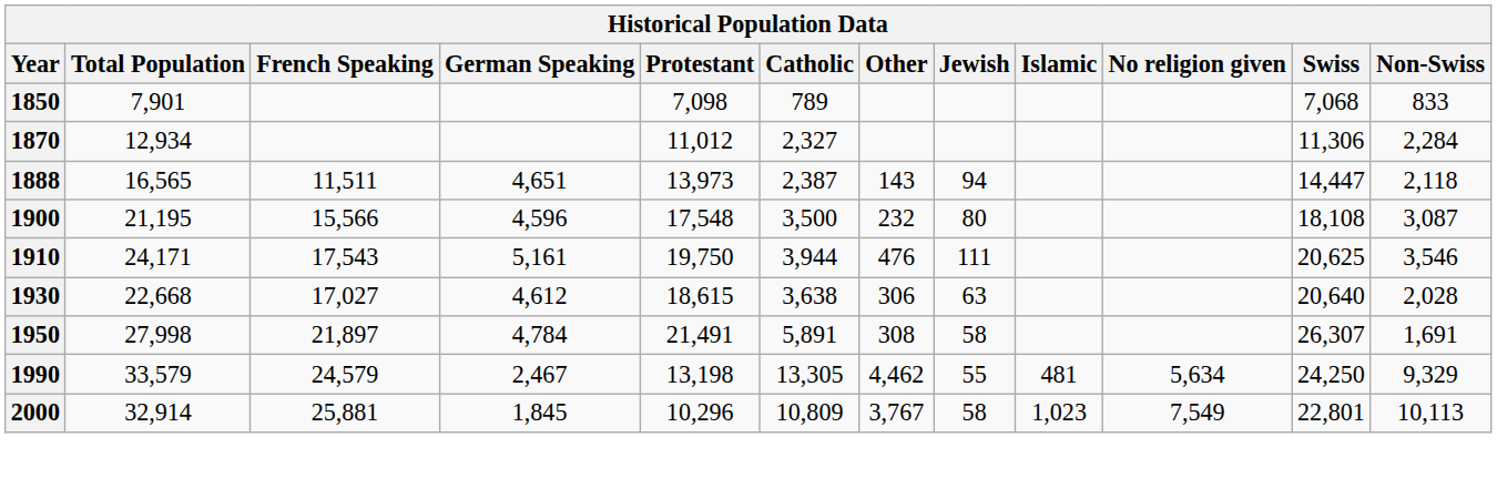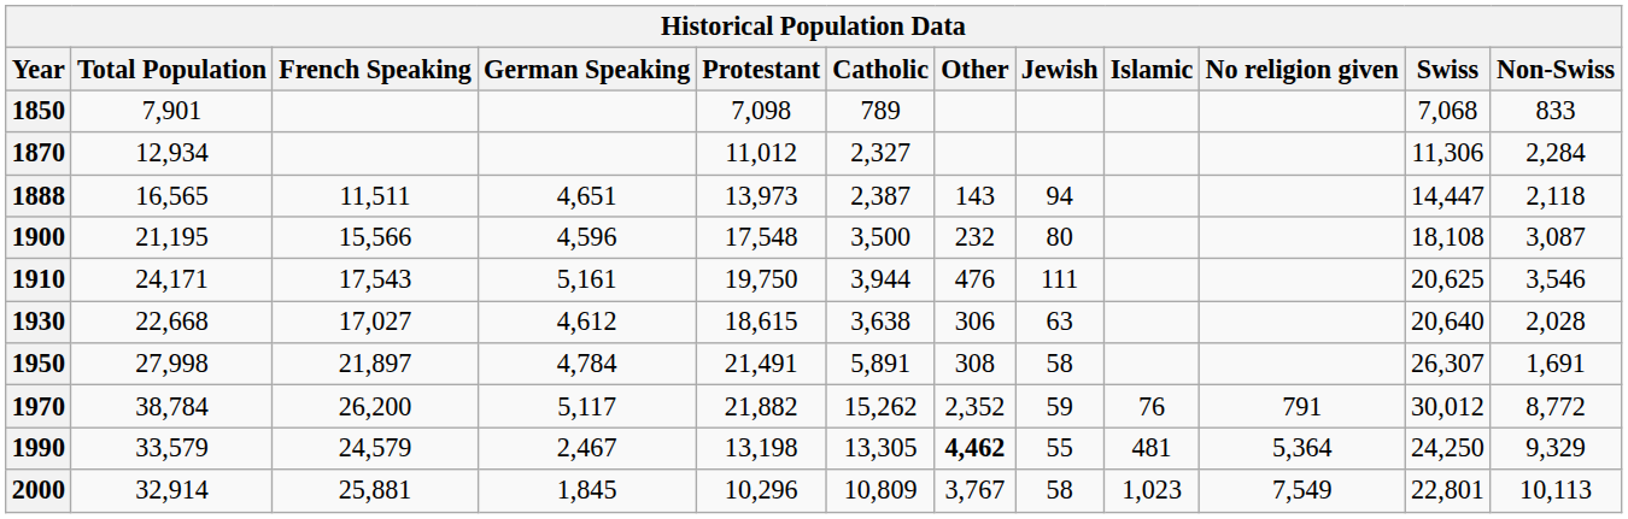 <table class="wikitable collapsible collapsed">
 <tr>
 <th colspan="12">Historical Population Data</th>
 </tr>
 <tr>
 <th>Year</th>
 <th>Total Population</th>
 <th>French Speaking</th>
 <th>German Speaking</th>
 <th>Protestant</th>
 <th>Catholic</th>
 <th>Other</th>
 <th>Jewish</th>
 <th>Islamic</th>
 <th>No religion given</th>
 <th>Swiss</th>
 <th>Non-Swiss</th>
 </tr>
 <tr>
 <th scope="row">1850</th>
 <td style="text-align:center;">7,901</td>
 <td style="text-align:center;"></td>
 <td style="text-align:center;"></td>
 <td style="text-align:center;">7,098</td>
 <td style="text-align:center;">789</td>
 <td style="text-align:center;"></td>
 <td style="text-align:center;"></td>
 <td style="text-align:center;"></td>
 <td style="text-align:center;"></td>
 <td style="text-align:center;">7,068</td>
 <td style="text-align:center;">833</td>
 </tr>
 <tr>
 <th scope="row">1870</th>
 <td style="text-align:center;">12,934</td>
 <td style="text-align:center;"></td>
 <td style="text-align:center;"></td>
 <td style="text-align:center;">11,012</td>
 <td style="text-align:center;">2,327</td>
 <td style="text-align:center;"></td>
 <td style="text-align:center;"></td>
 <td style="text-align:center;"></td>
 <td style="text-align:center;"></td>
 <td style="text-align:center;">11,306</td>
 <td style="text-align:center;">2,284</td>
 </tr>
 <tr>
 <th scope="row">1888</th>
 <td style="text-align:center;">16,565</td>
 <td style="text-align:center;">11,511</td>
 <td style="text-align:center;">4,651</td>
 <td style="text-align:center;">13,973</td>
 <td style="text-align:center;">2,387</td>
 <td style="text-align:center;">143</td>
 <td style="text-align:center;">94</td>
 <td style="text-align:center;"></td>
 <td style="text-align:center;"></td>
 <td style="text-align:center;">14,447</td>
 <td style="text-align:center;">2,118</td>
 </tr>
 <tr>
 <th scope="row">1900</th>
 <td style="text-align:center;">21,195</td>
 <td style="text-align:center;">15,566</td>
 <td style="text-align:center;">4,596</td>
 <td style="text-align:center;">17,548</td>
 <td style="text-align:center;">3,500</td>
 <td style="text-align:center;">232</td>
 <td style="text-align:center;">80</td>
 <td style="text-align:center;"></td>
 <td style="text-align:center;"></td>
 <td style="text-align:center;">18,108</td>
 <td style="text-align:center;">3,087</td>
 </tr>
 <tr>
 <th scope="row">1910</th>
 <td style="text-align:center;">24,171</td>
 <td style="text-align:center;">17,543</td>
 <td style="text-align:center;">5,161</td>
 <td style="text-align:center;">19,750</td>
 <td style="text-align:center;">3,944</td>
 <td style="text-align:center;">476</td>
 <td style="text-align:center;">111</td>
 <td style="text-align:center;"></td>
 <td style="text-align:center;"></td>
 <td style="text-align:center;">20,625</td>
 <td style="text-align:center;">3,546</td>
 </tr>
 <tr>
 <th scope="row">1930</th>
 <td style="text-align:center;">22,668</td>
 <td style="text-align:center;">17,027</td>
 <td style="text-align:center;">4,612</td>
 <td style="text-align:center;">18,615</td>
 <td style="text-align:center;">3,638</td>
 <td style="text-align:center;">306</td>
 <td style="text-align:center;">63</td>
 <td style="text-align:center;"></td>
 <td style="text-align:center;"></td>
 <td style="text-align:center;">20,640</td>
 <td style="text-align:center;">2,028</td>
 </tr>
 <tr>
 <th scope="row">1950</th>
 <td style="text-align:center;">27,998</td>
 <td style="text-align:center;">21,897</td>
 <td style="text-align:center;">4,784</td>
 <td style="text-align:center;">21,491</td>
 <td style="text-align:center;">5,891</td>
 <td style="text-align:center;">308</td>
 <td style="text-align:center;">58</td>
 <td style="text-align:center;"></td>
 <td style="text-align:center;"></td>
 <td style="text-align:center;">26,307</td>
 <td style="text-align:center;">1,691</td>
 </tr>
 <tr>
+<th scope="row">1970</th>
+<td style="text-align:center;">38,784</td>
+<td style="text-align:center;">26,200</td>
+<td style="text-align:center;">5,117</td>
+<td style="text-align:center;">21,882</td>
+<td style="text-align:center;">15,262</td>
+<td style="text-align:center;">2,352</td>
+<td style="text-align:center;">59</td>
+<td style="text-align:center;">76</td>
+<td style="text-align:center;">791</td>
+<td style="text-align:center;">30,012</td>
+<td style="text-align:center;">8,772</td>
+</tr>
+<tr>
 <th scope="row">1990</th>
 <td style="text-align:center;">33,579</td>
 <td style="text-align:center;">24,579</td>
 <td style="text-align:center;">2,467</td>
 <td style="text-align:center;">13,198</td>
 <td style="text-align:center;">13,305</td>
-<td style="text-align:center;">4,462</td>
+<td style="text-align:center;"><strong>4,462</strong></td>
 <td style="text-align:center;">55</td>
 <td style="text-align:center;">481</td>
-<td style="text-align:center;">5,634</td>
+<td style="text-align:center;">5,364</td>
 <td style="text-align:center;">24,250</td>
 <td style="text-align:center;">9,329</td>
 </tr>
 <tr>
 <th scope="row">2000</th>
 <td style="text-align:center;">32,914</td>
 <td style="text-align:center;">25,881</td>
 <td style="text-align:center;">1,845</td>
 <td style="text-align:center;">10,296</td>
 <td style="text-align:center;">10,809</td>
 <td style="text-align:center;">3,767</td>
 <td style="text-align:center;">58</td>
 <td style="text-align:center;">1,023</td>
 <td style="text-align:center;">7,549</td>
 <td style="text-align:center;">22,801</td>
 <td style="text-align:center;">10,113</td>
 </tr>
 </table>
